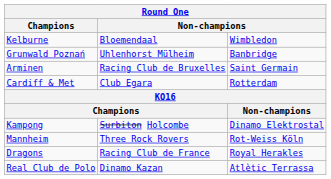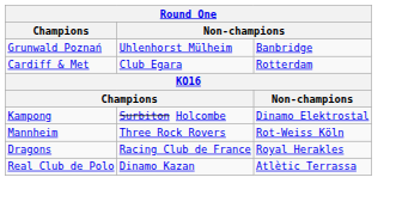 <table class="wikitable">
 <tr>
 <th colspan=3><a href='#'>Round One</a></th>
 </tr>
 <tr>
 <th colspan=1>Champions</th>
 <th colspan=2>Non-champions</th>
 </tr>
 <tr>
-<td> <a href='#'>Kelburne</a></td>
-<td> <a href='#'>Bloemendaal</a></td>
-<td> <a href='#'>Wimbledon</a></td>
-</tr>
-<tr>
 <td> <a href='#'>Grunwald Poznań</a></td>
 <td> <a href='#'>Uhlenhorst Mülheim</a></td>
 <td> <a href='#'>Banbridge</a></td>
-</tr>
-<tr>
-<td> <a href='#'>Arminen</a></td>
-<td> <a href='#'>Racing Club de Bruxelles</a></td>
-<td> <a href='#'>Saint Germain</a></td>
 </tr>
 <tr>
 <td> <a href='#'>Cardiff & Met</a></td>
 <td> <a href='#'>Club Egara</a></td>
 <td> <a href='#'>Rotterdam</a></td>
 </tr>
 <tr>
 <th colspan=3><a href='#'>KO16</a></th>
 </tr>
 <tr>
 <th colspan=2>Champions</th>
 <th colspan=1>Non-champions</th>
 </tr>
 <tr>
 <td> <a href='#'>Kampong</a></td>
 <td> <s><a href='#'>Surbiton</a></s> <a href='#'>Holcombe</a></td>
 <td> <a href='#'>Dinamo Elektrostal</a></td>
 </tr>
 <tr>
 <td> <a href='#'>Mannheim</a></td>
 <td> <a href='#'>Three Rock Rovers</a></td>
 <td> <a href='#'>Rot-Weiss Köln</a></td>
 </tr>
 <tr>
 <td> <a href='#'>Dragons</a></td>
 <td> <a href='#'>Racing Club de France</a></td>
 <td> <a href='#'>Royal Herakles</a></td>
 </tr>
 <tr>
 <td> <a href='#'>Real Club de Polo</a></td>
 <td> <a href='#'>Dinamo Kazan</a></td>
 <td> <a href='#'>Atlètic Terrassa</a></td>
 </tr>
 </table>
